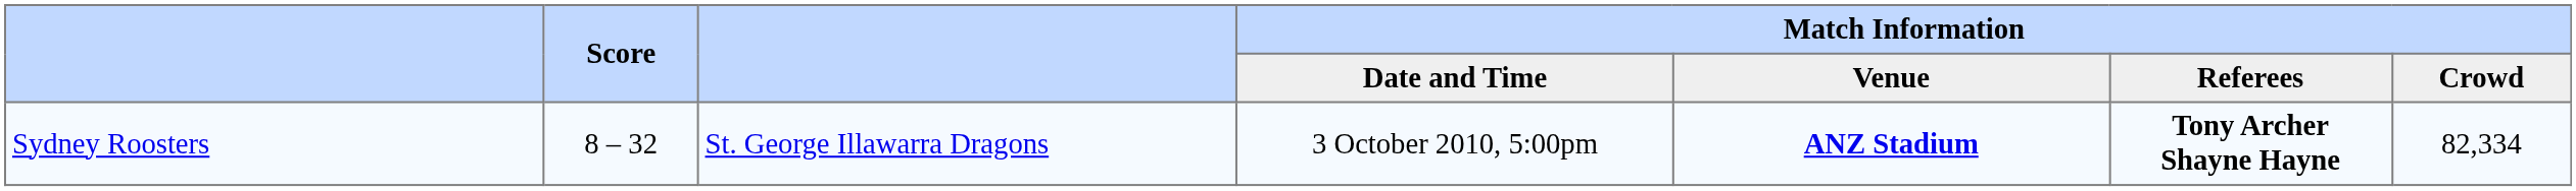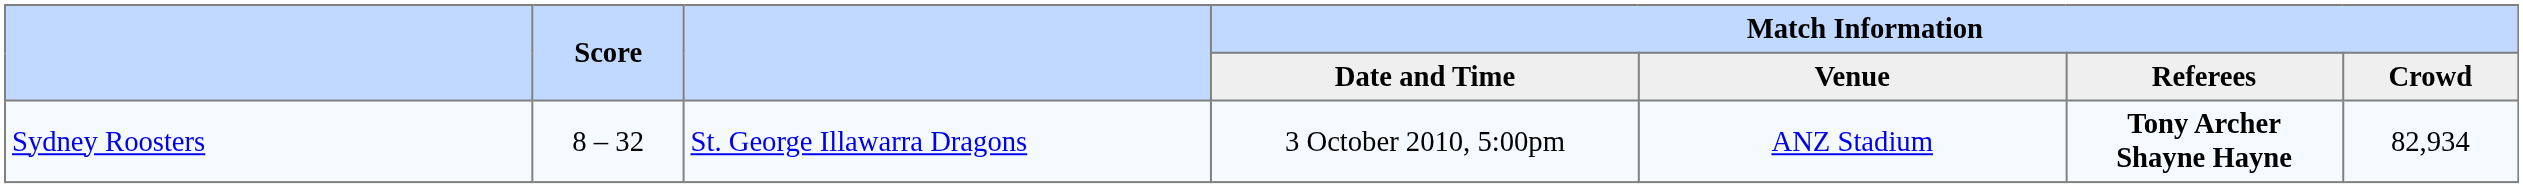 <table border="1" cellpadding="3" cellspacing="0" style="border-collapse:collapse; font-size:90%; width:100%">
 <tr style="background:#c1d8ff;">
 <th rowspan="2" style="width:21%;"></th>
 <th rowspan="2" style="width:6%;">Score</th>
 <th rowspan="2" style="width:21%;"></th>
 <th colspan=6>Match Information</th>
 </tr>
 <tr style="background:#efefef;">
 <th width=17%>Date and Time</th>
 <th width=17%>Venue</th>
 <th width=11%>Referees</th>
 <th width=7%>Crowd</th>
 </tr>
 <tr style="text-align:center; background:#f5faff;">
 <td align=left> <a href='#'>Sydney Roosters</a></td>
 <td>8 – 32</td>
 <td align=left> <a href='#'>St. George Illawarra Dragons</a></td>
 <td>3 October 2010, 5:00pm</td>
-<td><strong><a href='#'>ANZ Stadium</a></strong></td>
+<td><a href='#'>ANZ Stadium</a></td>
 <td><strong>Tony Archer<br>Shayne Hayne</strong></td>
-<td>82,334</td>
+<td>82,934</td>
 </tr>
 </table>
